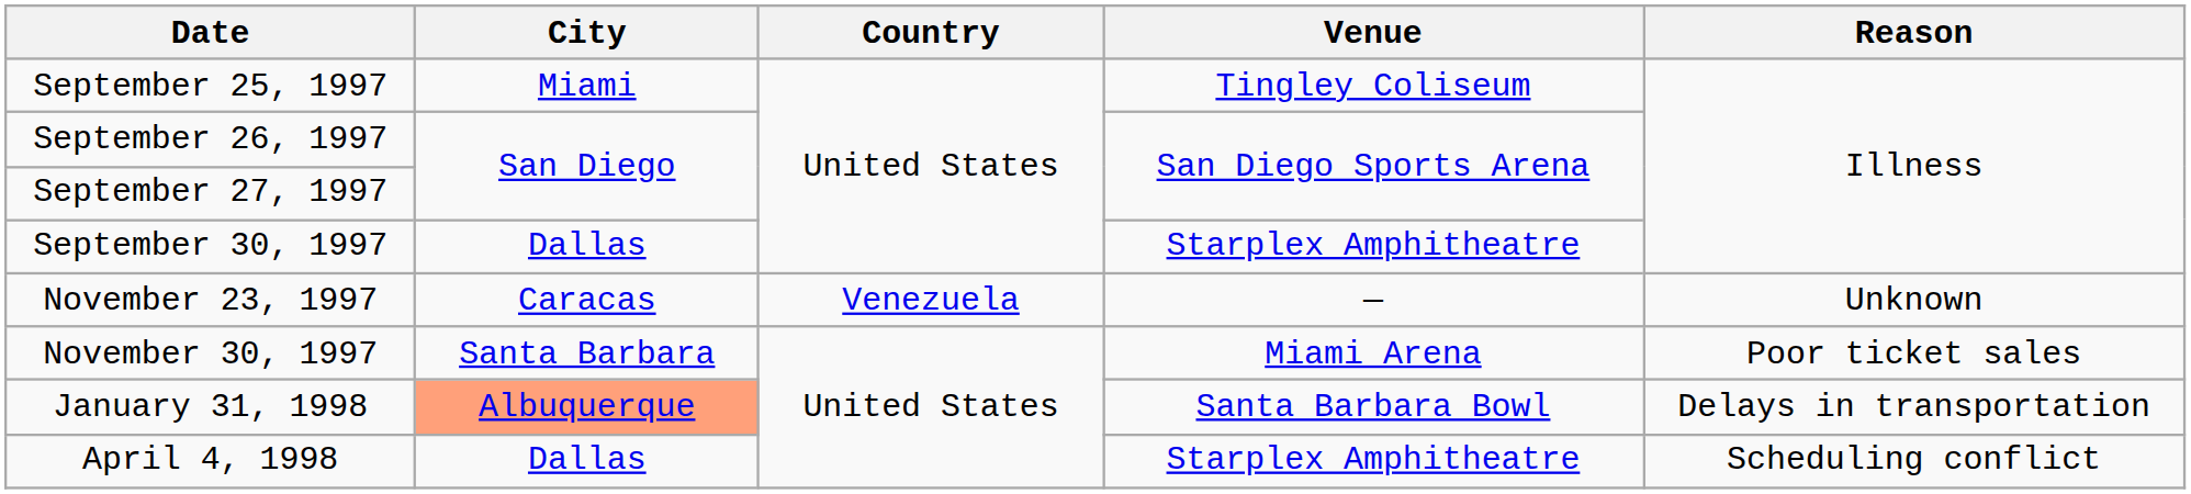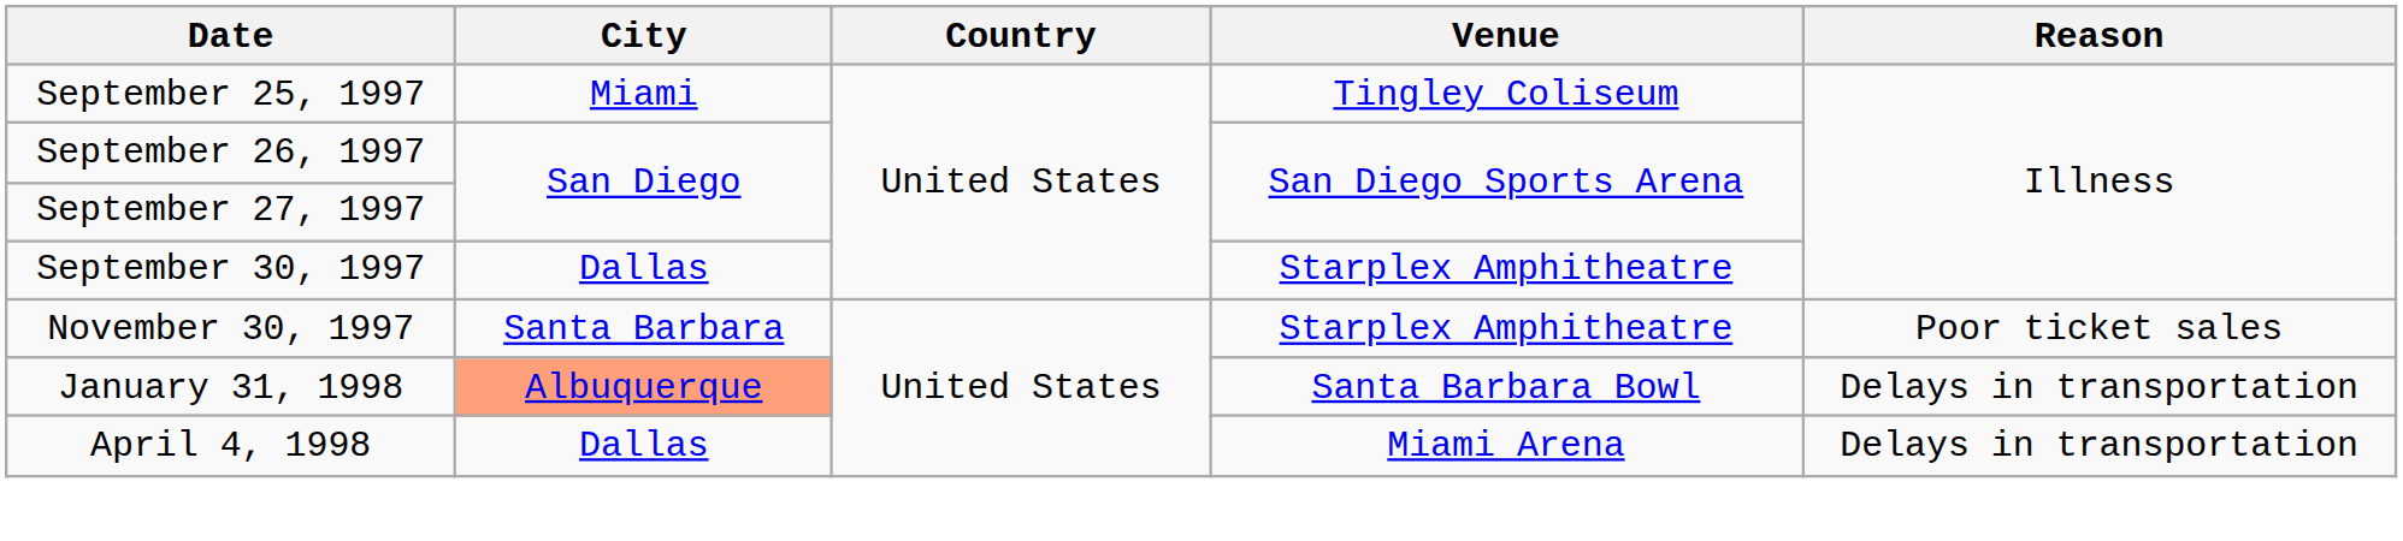 <table class="wikitable plainrowheaders" style="text-align:center;">
 <tr>
 <th scope="col" style="width:12em;">Date</th>
 <th scope="col" style="width:10em;">City</th>
 <th scope="col" style="width:10em;">Country</th>
 <th scope="col" style="width:16em;">Venue</th>
 <th scope="col" style="width:16em;">Reason</th>
 </tr>
 <tr>
 <td>September 25, 1997</td>
 <td><a href='#'>Miami</a></td>
 <td rowspan="4">United States</td>
 <td><a href='#'>Tingley Coliseum</a></td>
 <td rowspan="4">Illness</td>
 </tr>
 <tr>
 <td>September 26, 1997</td>
 <td rowspan="2"><a href='#'>San Diego</a></td>
 <td rowspan="2"><a href='#'>San Diego Sports Arena</a></td>
 </tr>
 <tr>
 <td>September 27, 1997</td>
 </tr>
 <tr>
 <td>September 30, 1997</td>
 <td><a href='#'>Dallas</a></td>
 <td><a href='#'>Starplex Amphitheatre</a></td>
 </tr>
 <tr>
-<td>November 23, 1997</td>
-<td><a href='#'>Caracas</a></td>
-<td><a href='#'>Venezuela</a></td>
-<td>—</td>
-<td>Unknown</td>
-</tr>
-<tr>
 <td>November 30, 1997</td>
 <td><a href='#'>Santa Barbara</a></td>
 <td rowspan="3">United States</td>
-<td><a href='#'>Miami Arena</a></td>
+<td><a href='#'>Starplex Amphitheatre</a></td>
 <td>Poor ticket sales</td>
 </tr>
 <tr>
 <td>January 31, 1998</td>
 <td style="background: lightsalmon;"><a href='#'>Albuquerque</a></td>
 <td><a href='#'>Santa Barbara Bowl</a></td>
 <td>Delays in transportation</td>
 </tr>
 <tr>
 <td>April 4, 1998</td>
 <td><a href='#'>Dallas</a></td>
-<td><a href='#'>Starplex Amphitheatre</a></td>
-<td>Scheduling conflict</td>
+<td><a href='#'>Miami Arena</a></td>
+<td>Delays in transportation</td>
 </tr>
 </table>
